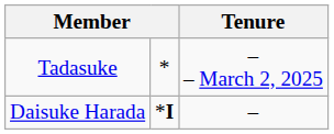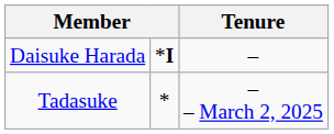 <table class="wikitable sortable" style="text-align:center;">
 <tr>
 <th colspan="2">Member</th>
 <th>Tenure</th>
 </tr>
 <tr>
+<td><a href='#'>Daisuke Harada</a></td>
+<td>*<strong>I</strong></td>
+<td> – </td>
+</tr>
+<tr>
 <td><a href='#'>Tadasuke</a></td>
 <td>*</td>
 <td> – <br> – <a href='#'>March 2, 2025</a></td>
 </tr>
-<tr>
-<td><a href='#'>Daisuke Harada</a></td>
-<td>*<strong>I</strong></td>
-<td> – </td>
-</tr>
 </table>
